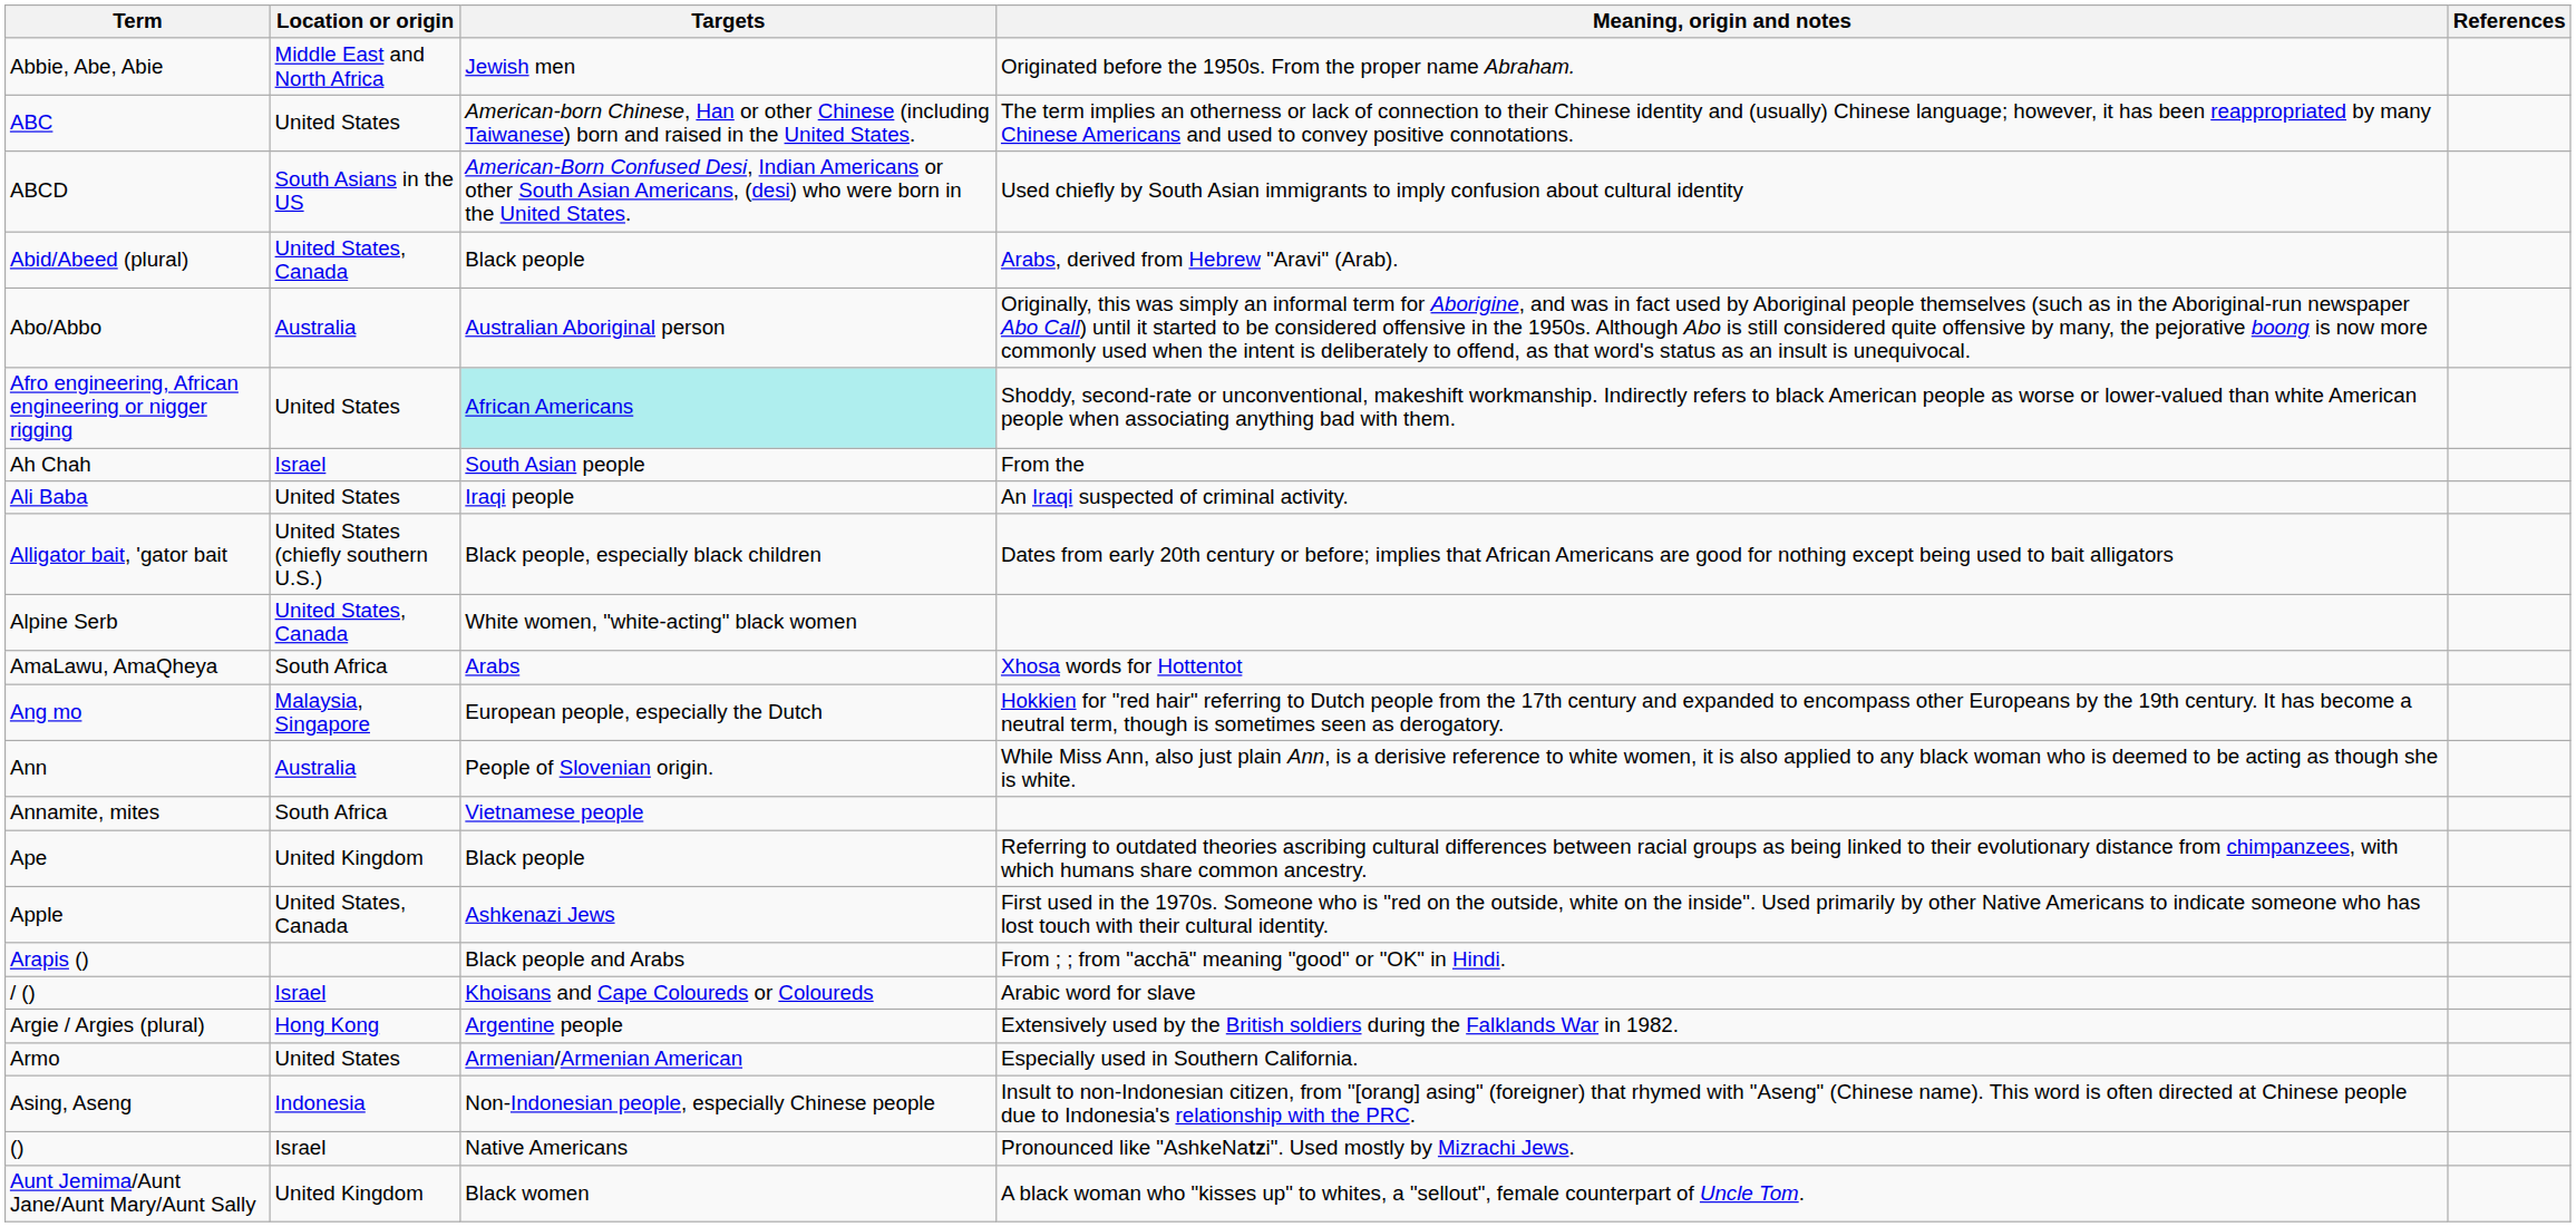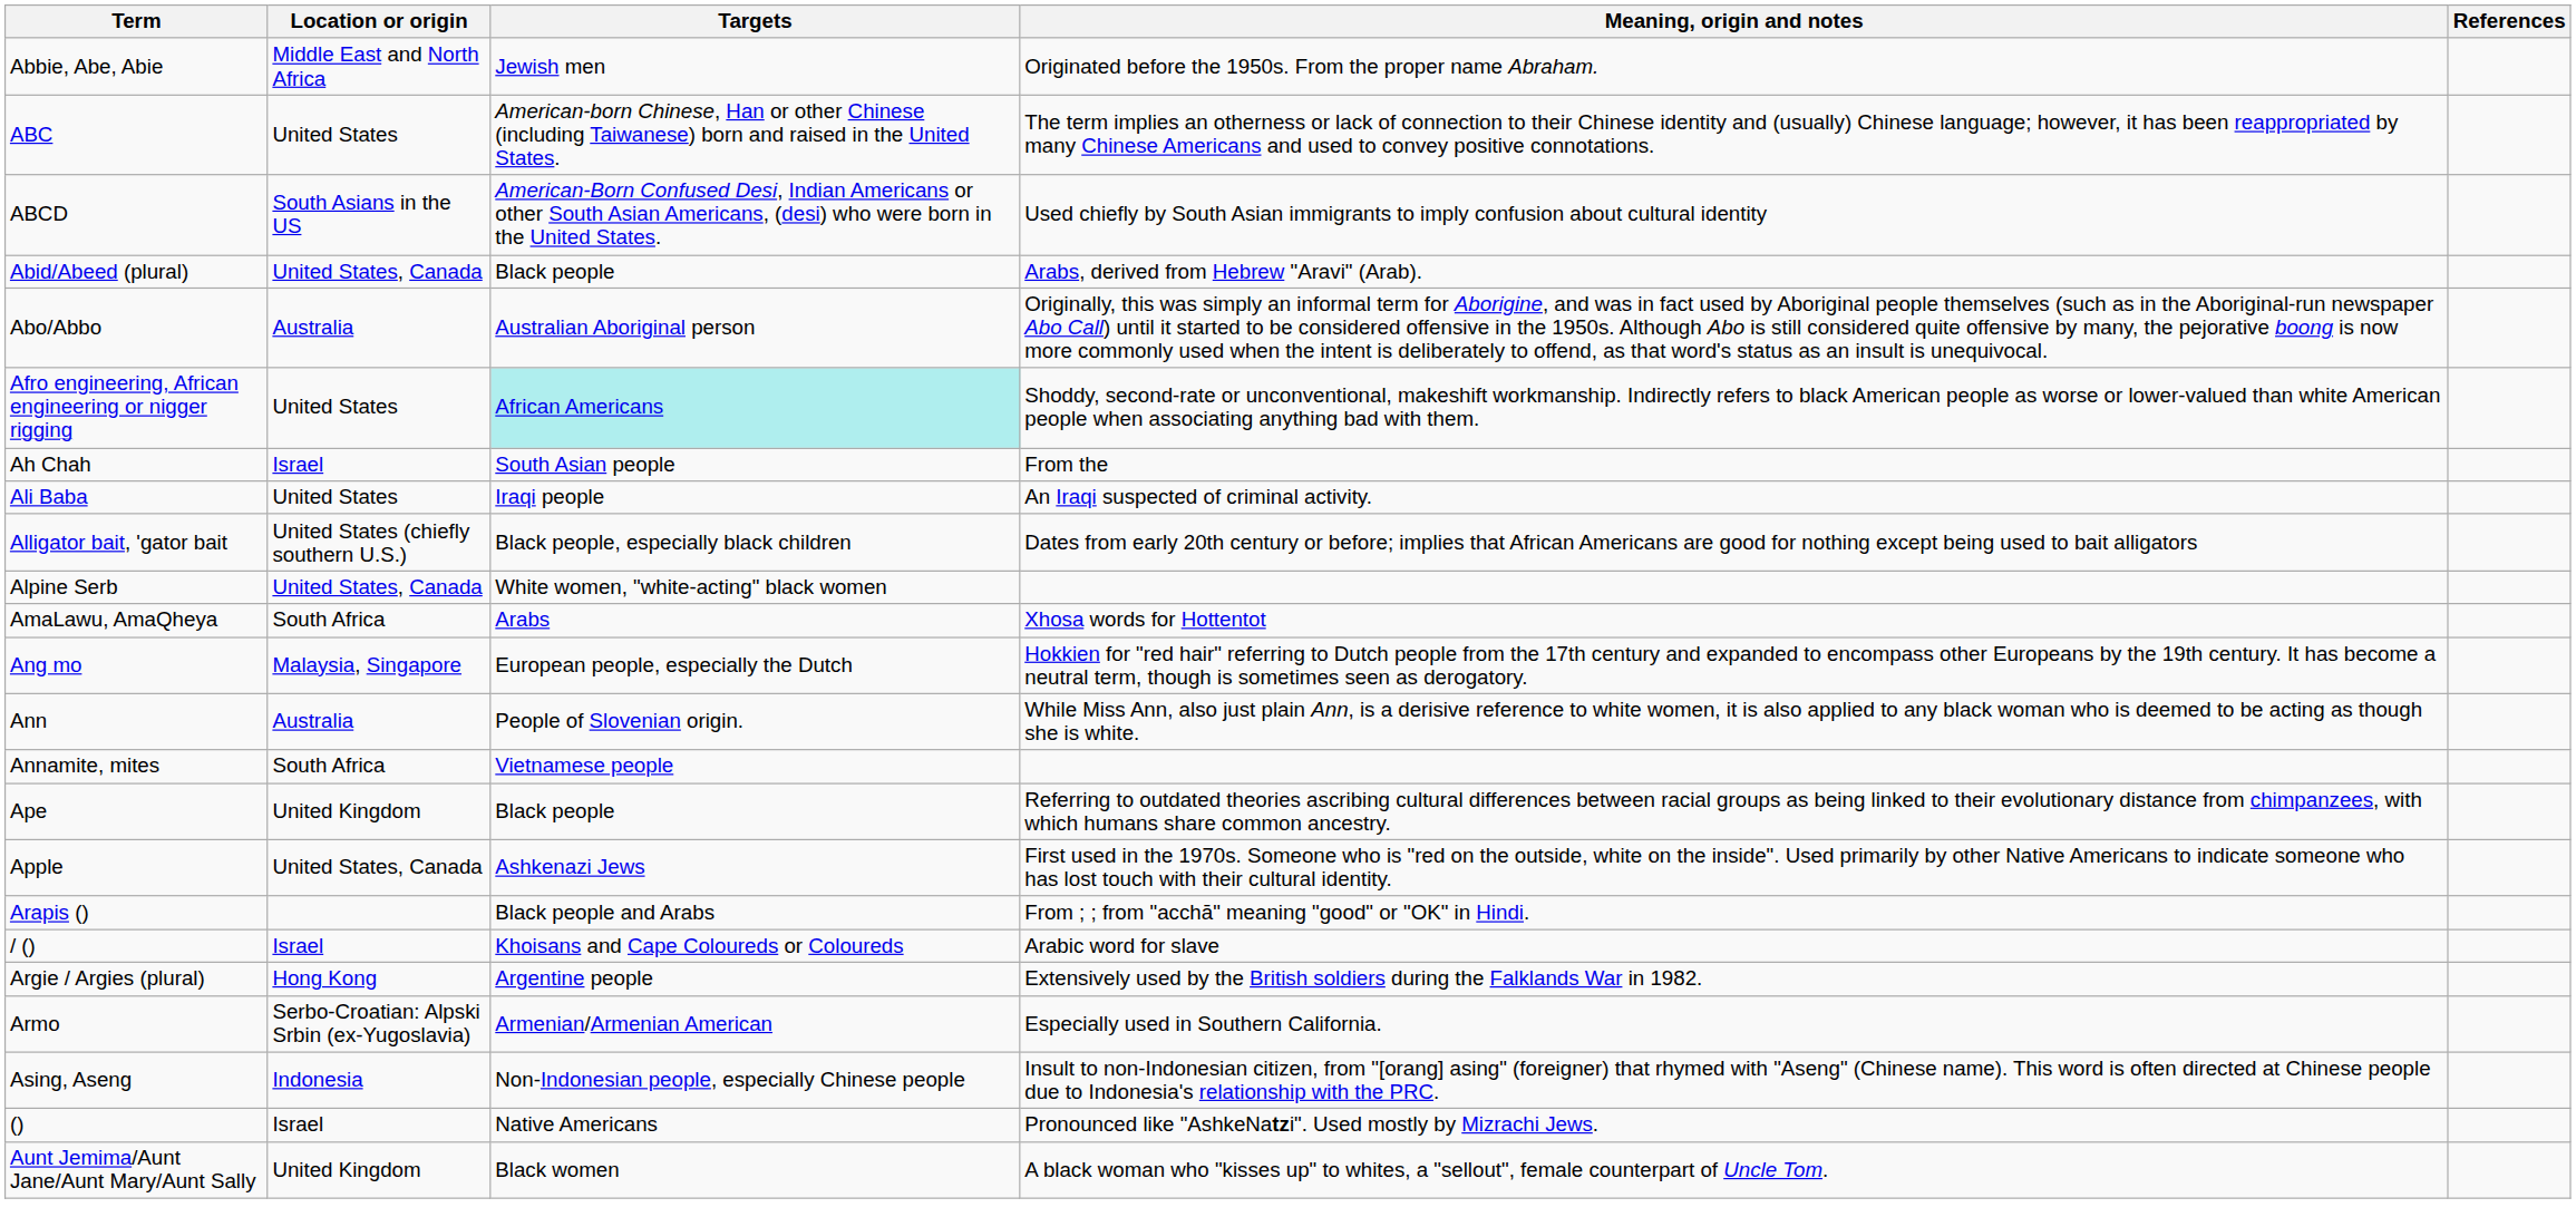 <table class="wikitable">
 <tr>
 <th>Term</th>
 <th>Location or origin</th>
 <th>Targets</th>
 <th>Meaning, origin and notes</th>
 <th>References</th>
 </tr>
 <tr>
 <td>Abbie, Abe, Abie</td>
 <td><a href='#'>Middle East</a> and <a href='#'>North Africa</a></td>
 <td><a href='#'>Jewish</a> men</td>
 <td>Originated before the 1950s. From the proper name <em>Abraham.</em></td>
 <td></td>
 </tr>
 <tr>
 <td><a href='#'>ABC</a></td>
 <td>United States</td>
 <td><em>American-born Chinese</em>, <a href='#'>Han</a> or other <a href='#'>Chinese</a> (including <a href='#'>Taiwanese</a>) born and raised in the <a href='#'>United States</a>.</td>
 <td>The term implies an otherness or lack of connection to their Chinese identity and (usually) Chinese language; however, it has been <a href='#'>reappropriated</a> by many <a href='#'>Chinese Americans</a> and used to convey positive connotations.</td>
 <td></td>
 </tr>
 <tr>
 <td>ABCD</td>
 <td><a href='#'>South Asians</a> in the <a href='#'>US</a></td>
 <td><em><a href='#'>American-Born Confused Desi</a></em>, <a href='#'>Indian Americans</a> or other <a href='#'>South Asian Americans</a>, (<a href='#'>desi</a>) who were born in the <a href='#'>United States</a>.</td>
 <td>Used chiefly by South Asian immigrants to imply confusion about cultural identity</td>
 <td></td>
 </tr>
 <tr>
 <td><a href='#'>Abid/Abeed</a> (plural)</td>
 <td><a href='#'>United States</a>, <a href='#'>Canada</a></td>
 <td>Black people</td>
 <td><a href='#'>Arabs</a>, derived from <a href='#'>Hebrew</a> "Aravi" (Arab).</td>
 <td></td>
 </tr>
 <tr>
 <td>Abo/Abbo</td>
 <td><a href='#'>Australia</a></td>
 <td><a href='#'>Australian Aboriginal</a> person</td>
 <td>Originally, this was simply an informal term for <em><a href='#'>Aborigine</a></em>, and was in fact used by Aboriginal people themselves (such as in the Aboriginal-run newspaper <em><a href='#'>Abo Call</a></em>) until it started to be considered offensive in the 1950s. Although <em>Abo</em> is still considered quite offensive by many, the pejorative <em><a href='#'>boong</a></em> is now more commonly used when the intent is deliberately to offend, as that word's status as an insult is unequivocal.</td>
 <td></td>
 </tr>
 <tr>
 <td><a href='#'>Afro engineering, African engineering or nigger rigging</a></td>
 <td>United States</td>
 <td style="background: paleturquoise;"><a href='#'>African Americans</a></td>
 <td>Shoddy, second-rate or unconventional, makeshift workmanship. Indirectly refers to black American people as worse or lower-valued than white American people when associating anything bad with them.</td>
 <td></td>
 </tr>
 <tr>
 <td>Ah Chah</td>
 <td><a href='#'>Israel</a></td>
 <td><a href='#'>South Asian</a> people</td>
 <td>From the</td>
 <td></td>
 </tr>
 <tr>
 <td><a href='#'>Ali Baba</a></td>
 <td>United States</td>
 <td><a href='#'>Iraqi</a> people</td>
 <td>An <a href='#'>Iraqi</a> suspected of criminal activity.</td>
 <td></td>
 </tr>
 <tr>
 <td><a href='#'>Alligator bait</a>, 'gator bait</td>
 <td>United States (chiefly southern U.S.)</td>
 <td>Black people, especially black children</td>
 <td>Dates from early 20th century or before; implies that African Americans are good for nothing except being used to bait alligators</td>
 <td></td>
 </tr>
 <tr>
 <td>Alpine Serb</td>
 <td><a href='#'>United States</a>, <a href='#'>Canada</a></td>
 <td>White women, "white-acting" black women</td>
 <td></td>
 <td></td>
 </tr>
 <tr>
 <td>AmaLawu, AmaQheya</td>
 <td>South Africa</td>
 <td><a href='#'>Arabs</a></td>
 <td><a href='#'>Xhosa</a> words for <a href='#'>Hottentot</a></td>
 <td></td>
 </tr>
 <tr>
 <td><a href='#'>Ang mo</a></td>
 <td><a href='#'>Malaysia</a>, <a href='#'>Singapore</a></td>
 <td>European people, especially the Dutch</td>
 <td><a href='#'>Hokkien</a> for "red hair" referring to Dutch people from the 17th century and expanded to encompass other Europeans by the 19th century. It has become a neutral term, though is sometimes seen as derogatory.</td>
 <td></td>
 </tr>
 <tr>
 <td>Ann</td>
 <td><a href='#'>Australia</a></td>
 <td>People of <a href='#'>Slovenian</a> origin.</td>
 <td>While Miss Ann, also just plain <em>Ann</em>, is a derisive reference to white women, it is also applied to any black woman who is deemed to be acting as though she is white.</td>
 <td></td>
 </tr>
 <tr>
 <td>Annamite, mites</td>
 <td>South Africa</td>
 <td><a href='#'>Vietnamese people</a></td>
 <td></td>
 <td></td>
 </tr>
 <tr>
 <td>Ape</td>
 <td>United Kingdom</td>
 <td>Black people</td>
 <td>Referring to outdated theories ascribing cultural differences between racial groups as being linked to their evolutionary distance from <a href='#'>chimpanzees</a>, with which humans share common ancestry.</td>
 <td></td>
 </tr>
 <tr>
 <td>Apple</td>
 <td>United States, Canada</td>
 <td><a href='#'>Ashkenazi Jews</a></td>
 <td>First used in the 1970s. Someone who is "red on the outside, white on the inside". Used primarily by other Native Americans to indicate someone who has lost touch with their cultural identity.</td>
 <td></td>
 </tr>
 <tr>
 <td><a href='#'>Arapis</a> ()</td>
 <td></td>
 <td>Black people and Arabs</td>
 <td>From ; ; from "acchā" meaning "good" or "OK" in <a href='#'>Hindi</a>.</td>
 <td></td>
 </tr>
 <tr>
 <td> /  ()</td>
 <td><a href='#'>Israel</a></td>
 <td><a href='#'>Khoisans</a> and <a href='#'>Cape Coloureds</a> or <a href='#'>Coloureds</a></td>
 <td>Arabic word for slave</td>
 <td></td>
 </tr>
 <tr>
 <td>Argie / Argies (plural)</td>
 <td><a href='#'>Hong Kong</a></td>
 <td><a href='#'>Argentine</a> people</td>
 <td>Extensively used by the <a href='#'>British soldiers</a> during the <a href='#'>Falklands War</a> in 1982.</td>
 <td></td>
 </tr>
 <tr>
 <td>Armo</td>
-<td>United States</td>
+<td>Serbo-Croatian: Alpski Srbin (ex-Yugoslavia)</td>
 <td><a href='#'>Armenian</a>/<a href='#'>Armenian American</a></td>
 <td>Especially used in Southern California.</td>
 <td></td>
 </tr>
 <tr>
 <td>Asing, Aseng</td>
 <td><a href='#'>Indonesia</a></td>
 <td>Non-<a href='#'>Indonesian people</a>, especially Chinese people</td>
 <td>Insult to non-Indonesian citizen, from "[orang] asing" (foreigner) that rhymed with "Aseng" (Chinese name). This word is often directed at Chinese people due to Indonesia's <a href='#'>relationship with the PRC</a>.</td>
 <td></td>
 </tr>
 <tr>
 <td> ()</td>
 <td>Israel</td>
 <td>Native Americans</td>
 <td>Pronounced like "AshkeNa<strong>tz</strong>i". Used mostly by <a href='#'>Mizrachi Jews</a>.</td>
 <td></td>
 </tr>
 <tr>
 <td><a href='#'>Aunt Jemima</a>/Aunt Jane/Aunt Mary/Aunt Sally</td>
 <td>United Kingdom</td>
 <td>Black women</td>
 <td>A black woman who "kisses up" to whites, a "sellout", female counterpart of <em><a href='#'>Uncle Tom</a></em>.</td>
 <td></td>
 </tr>
 </table>
